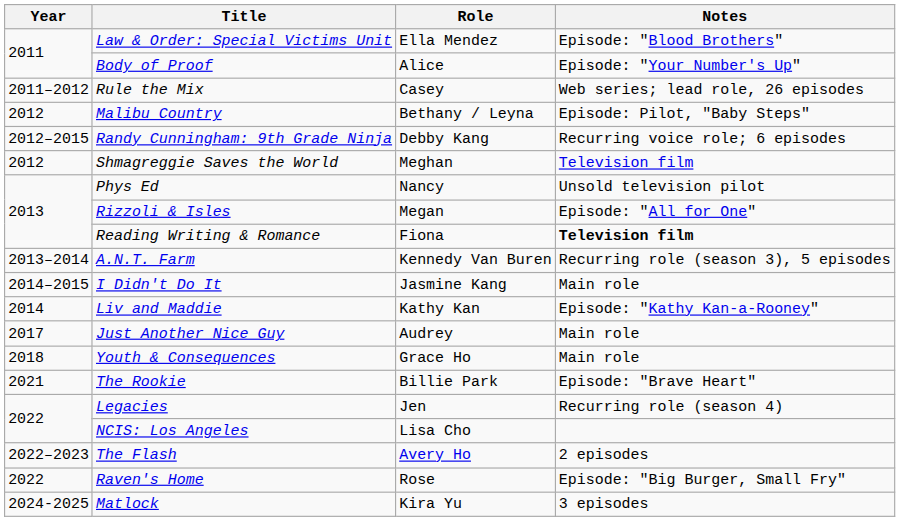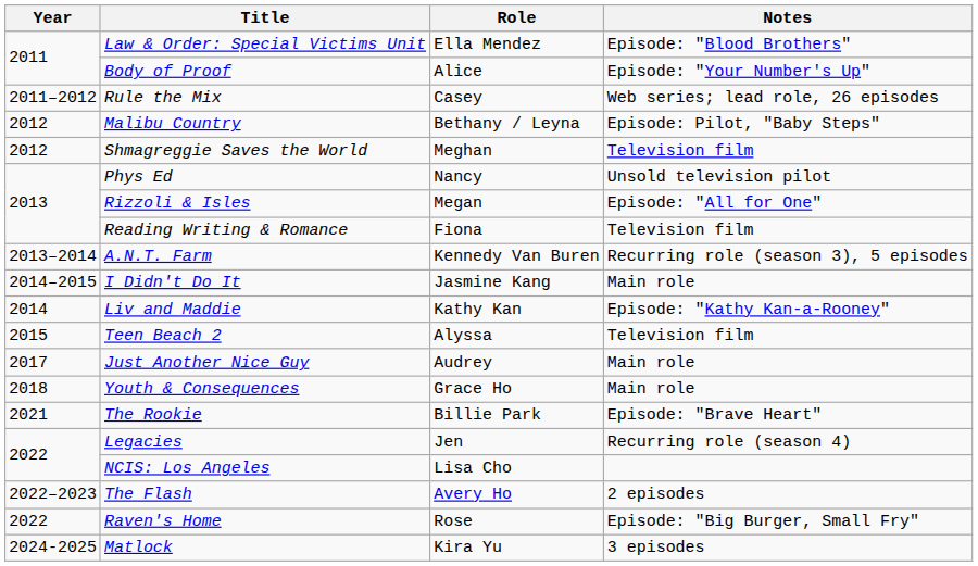 <table class="wikitable sortable">
 <tr>
 <th>Year</th>
 <th>Title</th>
 <th>Role</th>
 <th class="unsortable">Notes</th>
 </tr>
 <tr>
 <td rowspan="2">2011</td>
 <td><em><a href='#'>Law & Order: Special Victims Unit</a></em></td>
 <td>Ella Mendez</td>
 <td>Episode: "<a href='#'>Blood Brothers</a>"</td>
 </tr>
 <tr>
 <td><em><a href='#'>Body of Proof</a></em></td>
 <td>Alice</td>
 <td>Episode: "<a href='#'>Your Number's Up</a>"</td>
 </tr>
 <tr>
 <td>2011–2012</td>
 <td><em>Rule the Mix</em></td>
 <td>Casey</td>
 <td>Web series; lead role, 26 episodes</td>
 </tr>
 <tr>
 <td>2012</td>
 <td><em><a href='#'>Malibu Country</a></em></td>
 <td>Bethany / Leyna</td>
 <td>Episode: Pilot, "Baby Steps"</td>
 </tr>
 <tr>
-<td>2012–2015</td>
-<td><em><a href='#'>Randy Cunningham: 9th Grade Ninja</a></em></td>
-<td>Debby Kang</td>
-<td>Recurring voice role; 6 episodes</td>
-</tr>
-<tr>
 <td>2012</td>
 <td><em>Shmagreggie Saves the World</em></td>
 <td>Meghan</td>
 <td><a href='#'>Television film</a></td>
 </tr>
 <tr>
 <td rowspan="3">2013</td>
 <td><em>Phys Ed</em></td>
 <td>Nancy</td>
 <td>Unsold television pilot</td>
 </tr>
 <tr>
 <td><em><a href='#'>Rizzoli & Isles</a></em></td>
 <td>Megan</td>
 <td>Episode: "<a href='#'>All for One</a>"</td>
 </tr>
 <tr>
 <td><em>Reading Writing & Romance</em></td>
 <td>Fiona</td>
-<td><strong>Television film</strong></td>
+<td>Television film</td>
 </tr>
 <tr>
 <td>2013–2014</td>
 <td><em><a href='#'>A.N.T. Farm</a></em></td>
 <td>Kennedy Van Buren</td>
 <td>Recurring role (season 3), 5 episodes</td>
 </tr>
 <tr>
 <td>2014–2015</td>
 <td><em><a href='#'>I Didn't Do It</a></em></td>
 <td>Jasmine Kang</td>
 <td>Main role</td>
 </tr>
 <tr>
 <td>2014</td>
 <td><em><a href='#'>Liv and Maddie</a></em></td>
 <td>Kathy Kan</td>
 <td>Episode: "<a href='#'>Kathy Kan-a-Rooney</a>"</td>
+</tr>
+<tr>
+<td>2015</td>
+<td><em><a href='#'>Teen Beach 2</a></em></td>
+<td>Alyssa</td>
+<td>Television film</td>
 </tr>
 <tr>
 <td>2017</td>
 <td><em><a href='#'>Just Another Nice Guy</a></em></td>
 <td>Audrey</td>
 <td>Main role</td>
 </tr>
 <tr>
 <td>2018</td>
 <td><em><a href='#'>Youth & Consequences</a></em></td>
 <td>Grace Ho</td>
 <td>Main role</td>
 </tr>
 <tr>
 <td>2021</td>
 <td><em><a href='#'>The Rookie</a></em></td>
 <td>Billie Park</td>
 <td>Episode: "Brave Heart"</td>
 </tr>
 <tr>
 <td rowspan="2">2022</td>
 <td><em><a href='#'>Legacies</a></em></td>
 <td>Jen</td>
 <td>Recurring role (season 4)</td>
 </tr>
 <tr>
 <td><em><a href='#'>NCIS: Los Angeles</a></em></td>
 <td>Lisa Cho</td>
 <td></td>
 </tr>
 <tr>
 <td>2022–2023</td>
 <td><em><a href='#'>The Flash</a></em></td>
 <td><a href='#'>Avery Ho</a></td>
 <td>2 episodes</td>
 </tr>
 <tr>
 <td>2022</td>
 <td><em><a href='#'>Raven's Home</a></em></td>
 <td>Rose</td>
 <td>Episode: "Big Burger, Small Fry"</td>
 </tr>
 <tr>
 <td>2024-2025</td>
 <td><em><a href='#'>Matlock</a></em></td>
 <td>Kira Yu</td>
 <td>3 episodes</td>
 </tr>
 </table>
